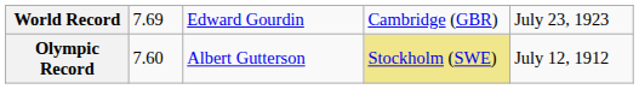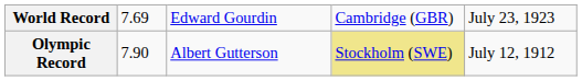 <table class="wikitable" style="font-size:95%;">
 <tr>
 <th width=100 align=center>World Record</th>
 <td width=40>7.69</td>
 <td width=150> <a href='#'>Edward Gourdin</a></td>
 <td width=120><a href='#'>Cambridge</a> (<a href='#'>GBR</a>)</td>
 <td width=100>July 23, 1923</td>
 </tr>
 <tr>
 <th align=center>Olympic Record</th>
-<td>7.60</td>
+<td>7.90</td>
 <td> <a href='#'>Albert Gutterson</a></td>
 <td style="background: khaki;"><a href='#'>Stockholm</a> (<a href='#'>SWE</a>)</td>
 <td>July 12, 1912</td>
 </tr>
 </table>
